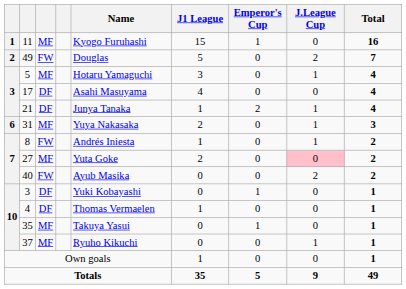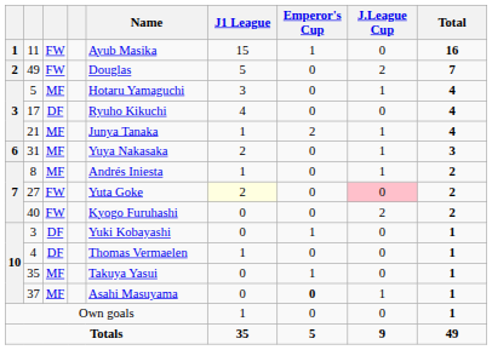 <table class="wikitable" style="text-align:center">
 <tr>
 <th width=15></th>
 <th width=15></th>
 <th width=15></th>
 <th width=15></th>
 <th width=145>Name</th>
 <th width=80><a href='#'>J1 League</a></th>
 <th width=80><a href='#'>Emperor's Cup</a></th>
 <th width=80><a href='#'>J.League Cup</a></th>
 <th width=80>Total</th>
 </tr>
 <tr>
 <th rowspan="1">1</th>
 <td>11</td>
-<td><a href='#'>MF</a></td>
+<td><a href='#'>FW</a></td>
 <td></td>
-<td align=left><a href='#'>Kyogo Furuhashi</a></td>
+<td align=left><a href='#'>Ayub Masika</a></td>
 <td>15</td>
 <td>1</td>
 <td>0</td>
 <td><strong>16</strong></td>
 </tr>
 <tr>
 <th rowspan="1">2</th>
 <td>49</td>
 <td><a href='#'>FW</a></td>
 <td></td>
 <td align=left><a href='#'>Douglas</a></td>
 <td>5</td>
 <td>0</td>
 <td>2</td>
 <td><strong>7</strong></td>
 </tr>
 <tr>
 <th rowspan="3">3</th>
 <td>5</td>
 <td><a href='#'>MF</a></td>
 <td></td>
 <td align=left><a href='#'>Hotaru Yamaguchi</a></td>
 <td>3</td>
 <td>0</td>
 <td>1</td>
 <td><strong>4</strong></td>
 </tr>
 <tr>
 <td>17</td>
 <td><a href='#'>DF</a></td>
 <td></td>
-<td align=left><a href='#'>Asahi Masuyama</a></td>
+<td align=left><a href='#'>Ryuho Kikuchi</a></td>
 <td>4</td>
 <td>0</td>
 <td>0</td>
 <td><strong>4</strong></td>
 </tr>
 <tr>
 <td>21</td>
-<td><a href='#'>DF</a></td>
+<td><a href='#'>MF</a></td>
 <td></td>
 <td align=left><a href='#'>Junya Tanaka</a></td>
 <td>1</td>
 <td>2</td>
 <td>1</td>
 <td><strong>4</strong></td>
 </tr>
 <tr>
 <th rowspan="1">6</th>
 <td>31</td>
 <td><a href='#'>MF</a></td>
 <td></td>
 <td align=left><a href='#'>Yuya Nakasaka</a></td>
 <td>2</td>
 <td>0</td>
 <td>1</td>
 <td><strong>3</strong></td>
 </tr>
 <tr>
 <th rowspan="3">7</th>
 <td>8</td>
-<td><a href='#'>FW</a></td>
+<td><a href='#'>MF</a></td>
 <td></td>
 <td align=left><a href='#'>Andrés Iniesta</a></td>
 <td>1</td>
 <td>0</td>
 <td>1</td>
 <td><strong>2</strong></td>
 </tr>
 <tr>
 <td>27</td>
-<td><a href='#'>MF</a></td>
+<td><a href='#'>FW</a></td>
 <td></td>
 <td align=left><a href='#'>Yuta Goke</a></td>
-<td>2</td>
+<td style="background: lightyellow;">2</td>
 <td>0</td>
 <td style="background: pink;">0</td>
 <td><strong>2</strong></td>
 </tr>
 <tr>
 <td>40</td>
 <td><a href='#'>FW</a></td>
 <td></td>
-<td align=left><a href='#'>Ayub Masika</a></td>
+<td align=left><a href='#'>Kyogo Furuhashi</a></td>
 <td>0</td>
 <td>0</td>
 <td>2</td>
 <td><strong>2</strong></td>
 </tr>
 <tr>
 <th rowspan="4">10</th>
 <td>3</td>
 <td><a href='#'>DF</a></td>
 <td></td>
 <td align=left><a href='#'>Yuki Kobayashi</a></td>
 <td>0</td>
 <td>1</td>
 <td>0</td>
 <td><strong>1</strong></td>
 </tr>
 <tr>
 <td>4</td>
 <td><a href='#'>DF</a></td>
 <td></td>
 <td align=left><a href='#'>Thomas Vermaelen</a></td>
 <td>1</td>
 <td>0</td>
 <td>0</td>
 <td><strong>1</strong></td>
 </tr>
 <tr>
 <td>35</td>
 <td><a href='#'>MF</a></td>
 <td></td>
 <td align=left><a href='#'>Takuya Yasui</a></td>
 <td>0</td>
 <td>1</td>
 <td>0</td>
 <td><strong>1</strong></td>
 </tr>
 <tr>
 <td>37</td>
 <td><a href='#'>MF</a></td>
 <td></td>
-<td align=left><a href='#'>Ryuho Kikuchi</a></td>
+<td align=left><a href='#'>Asahi Masuyama</a></td>
 <td>0</td>
-<td>0</td>
+<td><strong>0</strong></td>
 <td>1</td>
 <td><strong>1</strong></td>
 </tr>
 <tr class="sortbottom">
 <td colspan=5>Own goals</td>
 <td>1</td>
 <td>0</td>
 <td>0</td>
 <td><strong>1</strong></td>
 </tr>
 <tr>
 <td colspan=5><strong>Totals</strong></td>
 <td><strong>35</strong></td>
 <td><strong>5</strong></td>
 <td><strong>9</strong></td>
 <td><strong>49</strong></td>
 </tr>
 </table>
